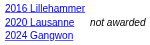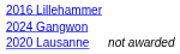 <table>
 <tr>
 <td><a href='#'>2016 Lillehammer</a><br></td>
+<td></td>
+<td></td>
+<td></td>
+</tr>
+<tr>
+<td><a href='#'>2024 Gangwon</a><br></td>
 <td></td>
 <td></td>
 <td></td>
 </tr>
 <tr>
 <td><a href='#'>2020 Lausanne</a><br></td>
 <td><br></td>
 <td><em>not awarded</em></td>
 <td></td>
 </tr>
-<tr>
-<td><a href='#'>2024 Gangwon</a><br></td>
-<td></td>
-<td></td>
-<td></td>
-</tr>
 </table>
